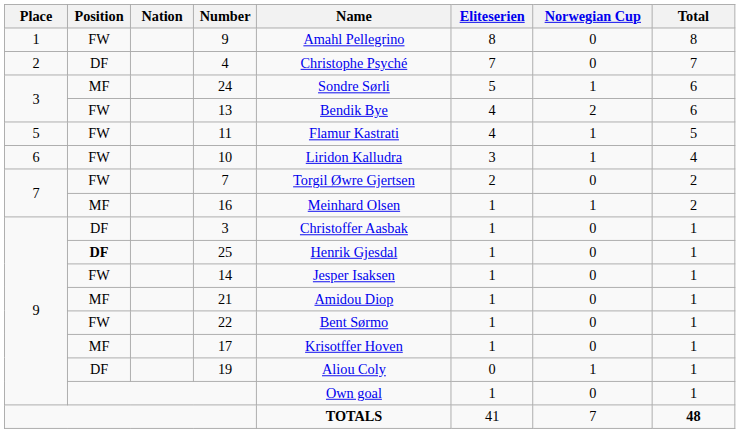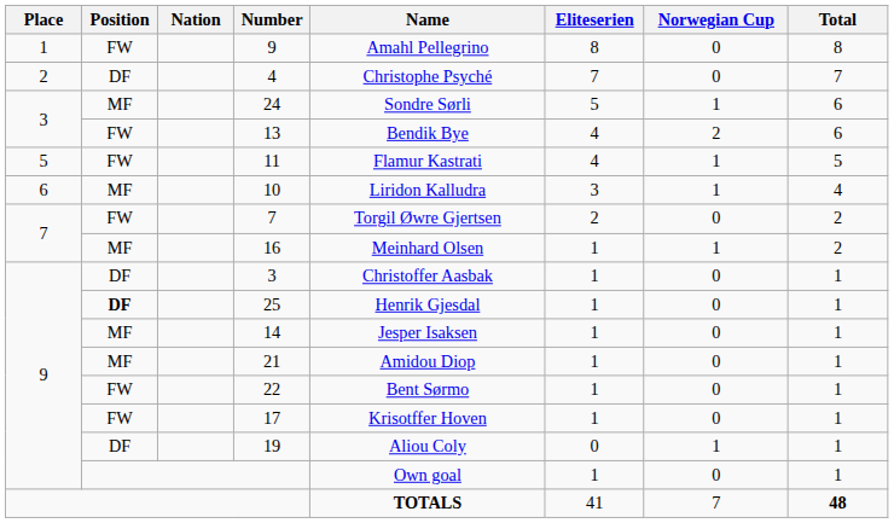 <table class="wikitable" style="font-size: 95%; text-align: center;">
 <tr>
 <th width=60>Place</th>
 <th width=60>Position</th>
 <th width=60>Nation</th>
 <th width=60>Number</th>
 <th width=200>Name</th>
 <th width=80><a href='#'>Eliteserien</a></th>
 <th width=120><a href='#'>Norwegian Cup</a></th>
 <th width=80><strong>Total</strong></th>
 </tr>
 <tr>
 <td>1</td>
 <td>FW</td>
 <td></td>
 <td>9</td>
 <td><a href='#'>Amahl Pellegrino</a></td>
 <td>8</td>
 <td>0</td>
 <td>8</td>
 </tr>
 <tr>
 <td>2</td>
 <td>DF</td>
 <td></td>
 <td>4</td>
 <td><a href='#'>Christophe Psyché</a></td>
 <td>7</td>
 <td>0</td>
 <td>7</td>
 </tr>
 <tr>
 <td rowspan="2">3</td>
 <td>MF</td>
 <td></td>
 <td>24</td>
 <td><a href='#'>Sondre Sørli</a></td>
 <td>5</td>
 <td>1</td>
 <td>6</td>
 </tr>
 <tr>
 <td>FW</td>
 <td></td>
 <td>13</td>
 <td><a href='#'>Bendik Bye</a></td>
 <td>4</td>
 <td>2</td>
 <td>6</td>
 </tr>
 <tr>
 <td>5</td>
 <td>FW</td>
 <td></td>
 <td>11</td>
 <td><a href='#'>Flamur Kastrati</a></td>
 <td>4</td>
 <td>1</td>
 <td>5</td>
 </tr>
 <tr>
 <td>6</td>
-<td>FW</td>
+<td>MF</td>
 <td></td>
 <td>10</td>
 <td><a href='#'>Liridon Kalludra</a></td>
 <td>3</td>
 <td>1</td>
 <td>4</td>
 </tr>
 <tr>
 <td rowspan="2">7</td>
 <td>FW</td>
 <td></td>
 <td>7</td>
 <td><a href='#'>Torgil Øwre Gjertsen</a></td>
 <td>2</td>
 <td>0</td>
 <td>2</td>
 </tr>
 <tr>
 <td>MF</td>
 <td></td>
 <td>16</td>
 <td><a href='#'>Meinhard Olsen</a></td>
 <td>1</td>
 <td>1</td>
 <td>2</td>
 </tr>
 <tr>
 <td rowspan="8">9</td>
 <td>DF</td>
 <td></td>
 <td>3</td>
 <td><a href='#'>Christoffer Aasbak</a></td>
 <td>1</td>
 <td>0</td>
 <td>1</td>
 </tr>
 <tr>
 <td><strong>DF</strong></td>
 <td></td>
 <td>25</td>
 <td><a href='#'>Henrik Gjesdal</a></td>
 <td>1</td>
 <td>0</td>
 <td>1</td>
 </tr>
 <tr>
-<td>FW</td>
+<td>MF</td>
 <td></td>
 <td>14</td>
 <td><a href='#'>Jesper Isaksen</a></td>
 <td>1</td>
 <td>0</td>
 <td>1</td>
 </tr>
 <tr>
 <td>MF</td>
 <td></td>
 <td>21</td>
 <td><a href='#'>Amidou Diop</a></td>
 <td>1</td>
 <td>0</td>
 <td>1</td>
 </tr>
 <tr>
 <td>FW</td>
 <td></td>
 <td>22</td>
 <td><a href='#'>Bent Sørmo</a></td>
 <td>1</td>
 <td>0</td>
 <td>1</td>
 </tr>
 <tr>
-<td>MF</td>
+<td>FW</td>
 <td></td>
 <td>17</td>
 <td><a href='#'>Krisotffer Hoven</a></td>
 <td>1</td>
 <td>0</td>
 <td>1</td>
 </tr>
 <tr>
 <td>DF</td>
 <td></td>
 <td>19</td>
 <td><a href='#'>Aliou Coly</a></td>
 <td>0</td>
 <td>1</td>
 <td>1</td>
 </tr>
 <tr>
 <td colspan="3"></td>
 <td><a href='#'>Own goal</a></td>
 <td>1</td>
 <td>0</td>
 <td>1</td>
 </tr>
 <tr>
 <td colspan="4"></td>
 <td><strong>TOTALS</strong></td>
 <td>41</td>
 <td>7</td>
 <td><strong>48</strong></td>
 </tr>
 </table>
